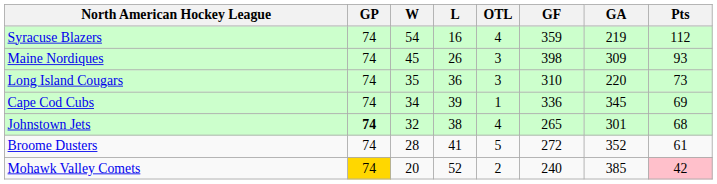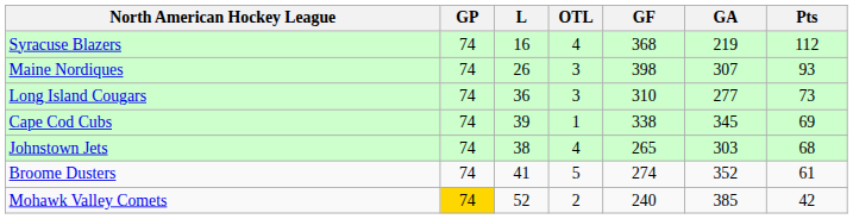 <table class="wikitable">
 <tr>
 <th width="40%" bgcolor="#e0e0e0">North American Hockey League</th>
 <th width="5%" bgcolor="#e0e0e0">GP</th>
-<th width="5%" bgcolor="#e0e0e0">W</th>
 <th width="5%" bgcolor="#e0e0e0">L</th>
 <th width="5%" bgcolor="#e0e0e0">OTL</th>
 <th width="7.5%" bgcolor="#e0e0e0">GF</th>
 <th width="7.5%" bgcolor="#e0e0e0">GA</th>
 <th width="7.5%" bgcolor="#e0e0e0">Pts</th>
 </tr>
 <tr align="center" bgcolor="#CCFFCC">
 <td align="left"><a href='#'>Syracuse Blazers</a></td>
 <td>74</td>
-<td>54</td>
 <td>16</td>
 <td>4</td>
-<td>359</td>
+<td>368</td>
 <td>219</td>
 <td>112</td>
 </tr>
 <tr align="center" bgcolor="#CCFFCC">
 <td align="left"><a href='#'>Maine Nordiques</a></td>
 <td>74</td>
-<td>45</td>
 <td>26</td>
 <td>3</td>
 <td>398</td>
-<td>309</td>
+<td>307</td>
 <td>93</td>
 </tr>
 <tr align="center" bgcolor="#CCFFCC">
 <td align="left"><a href='#'>Long Island Cougars</a></td>
 <td>74</td>
-<td>35</td>
 <td>36</td>
 <td>3</td>
 <td>310</td>
-<td>220</td>
+<td>277</td>
 <td>73</td>
 </tr>
 <tr align="center" bgcolor="#CCFFCC">
 <td align="left"><a href='#'>Cape Cod Cubs</a></td>
 <td>74</td>
-<td>34</td>
 <td>39</td>
 <td>1</td>
-<td>336</td>
+<td>338</td>
 <td>345</td>
 <td>69</td>
 </tr>
 <tr align="center" bgcolor="#CCFFCC">
 <td align="left"><a href='#'>Johnstown Jets</a></td>
-<td><strong>74</strong></td>
-<td>32</td>
+<td>74</td>
 <td>38</td>
 <td>4</td>
 <td>265</td>
-<td>301</td>
+<td>303</td>
 <td>68</td>
 </tr>
 <tr align="center">
 <td align="left"><a href='#'>Broome Dusters</a></td>
 <td>74</td>
-<td>28</td>
 <td>41</td>
 <td>5</td>
-<td>272</td>
+<td>274</td>
 <td>352</td>
 <td>61</td>
 </tr>
 <tr align="center">
 <td align="left"><a href='#'>Mohawk Valley Comets</a></td>
 <td style="background: gold;">74</td>
-<td>20</td>
 <td>52</td>
 <td>2</td>
 <td>240</td>
 <td>385</td>
-<td style="background: pink;">42</td>
+<td>42</td>
 </tr>
 </table>
